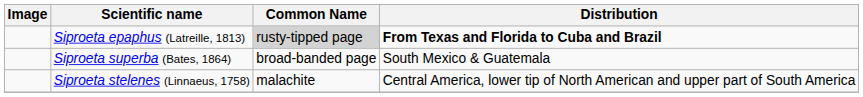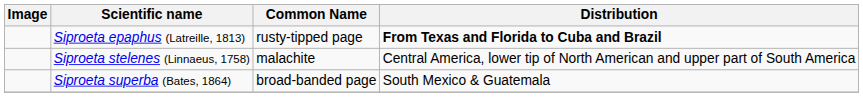 <table class="wikitable">
 <tr>
 <th>Image</th>
 <th>Scientific name</th>
 <th>Common Name</th>
 <th>Distribution</th>
 </tr>
 <tr>
 <td></td>
 <td><em><a href='#'>Siproeta epaphus</a></em> <small>(Latreille, 1813)</small></td>
-<td style="background: lightgrey;">rusty-tipped page</td>
+<td>rusty-tipped page</td>
 <td><strong>From Texas and Florida to Cuba and Brazil</strong></td>
+</tr>
+<tr>
+<td></td>
+<td><em><a href='#'>Siproeta stelenes</a></em> <small>(Linnaeus, 1758)</small></td>
+<td>malachite</td>
+<td>Central America, lower tip of North American and upper part of South America</td>
 </tr>
 <tr>
 <td></td>
 <td><em><a href='#'>Siproeta superba</a></em> <small>(Bates, 1864)</small></td>
 <td>broad-banded page</td>
 <td>South Mexico & Guatemala</td>
 </tr>
 <tr>
-<td></td>
-<td><em><a href='#'>Siproeta stelenes</a></em> <small>(Linnaeus, 1758)</small></td>
-<td>malachite</td>
-<td>Central America, lower tip of North American and upper part of South America</td>
-</tr>
-<tr>
 </tr>
 </table>
